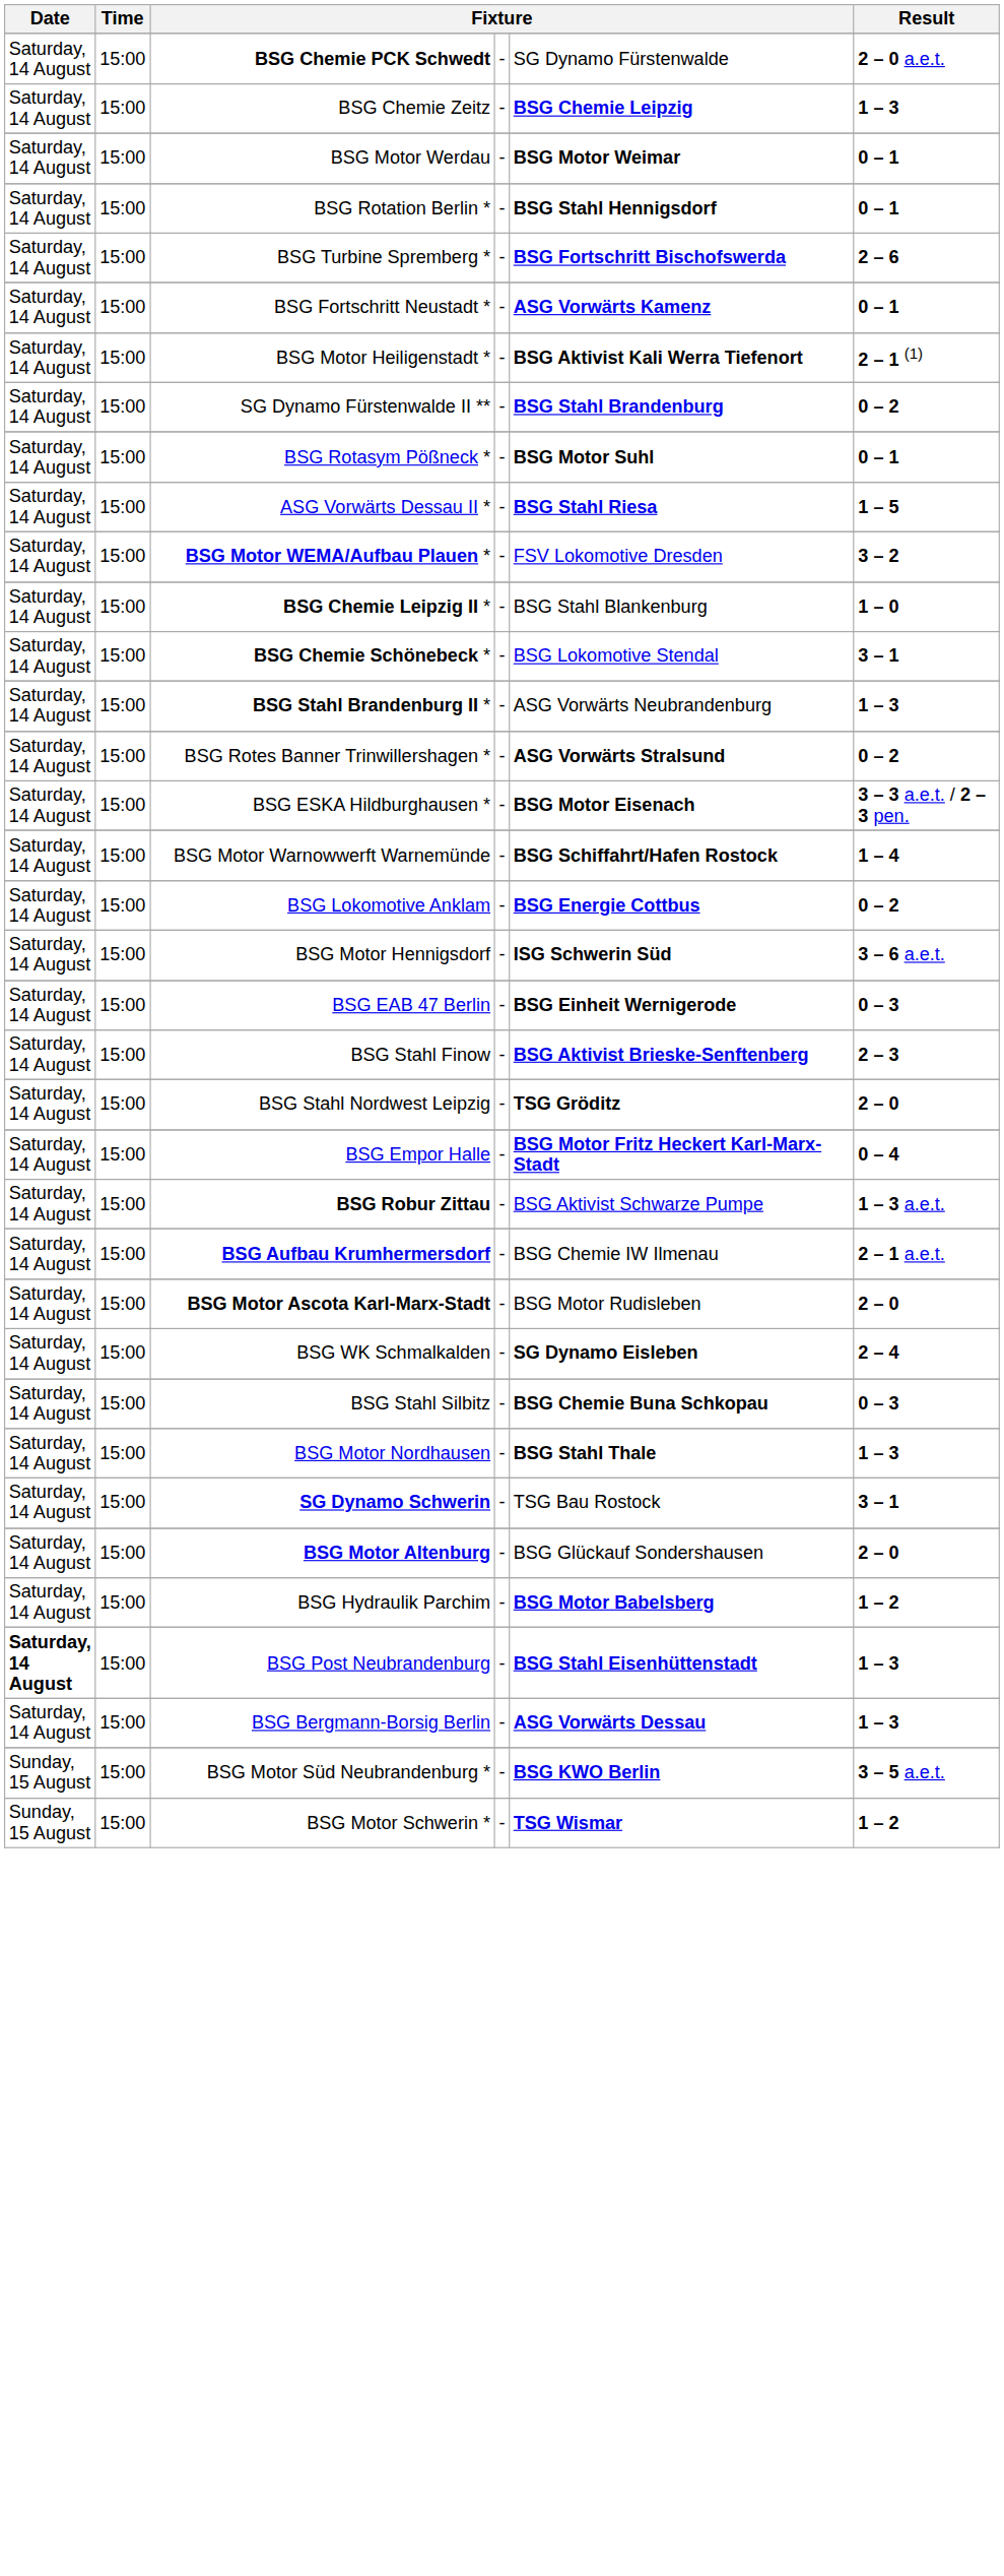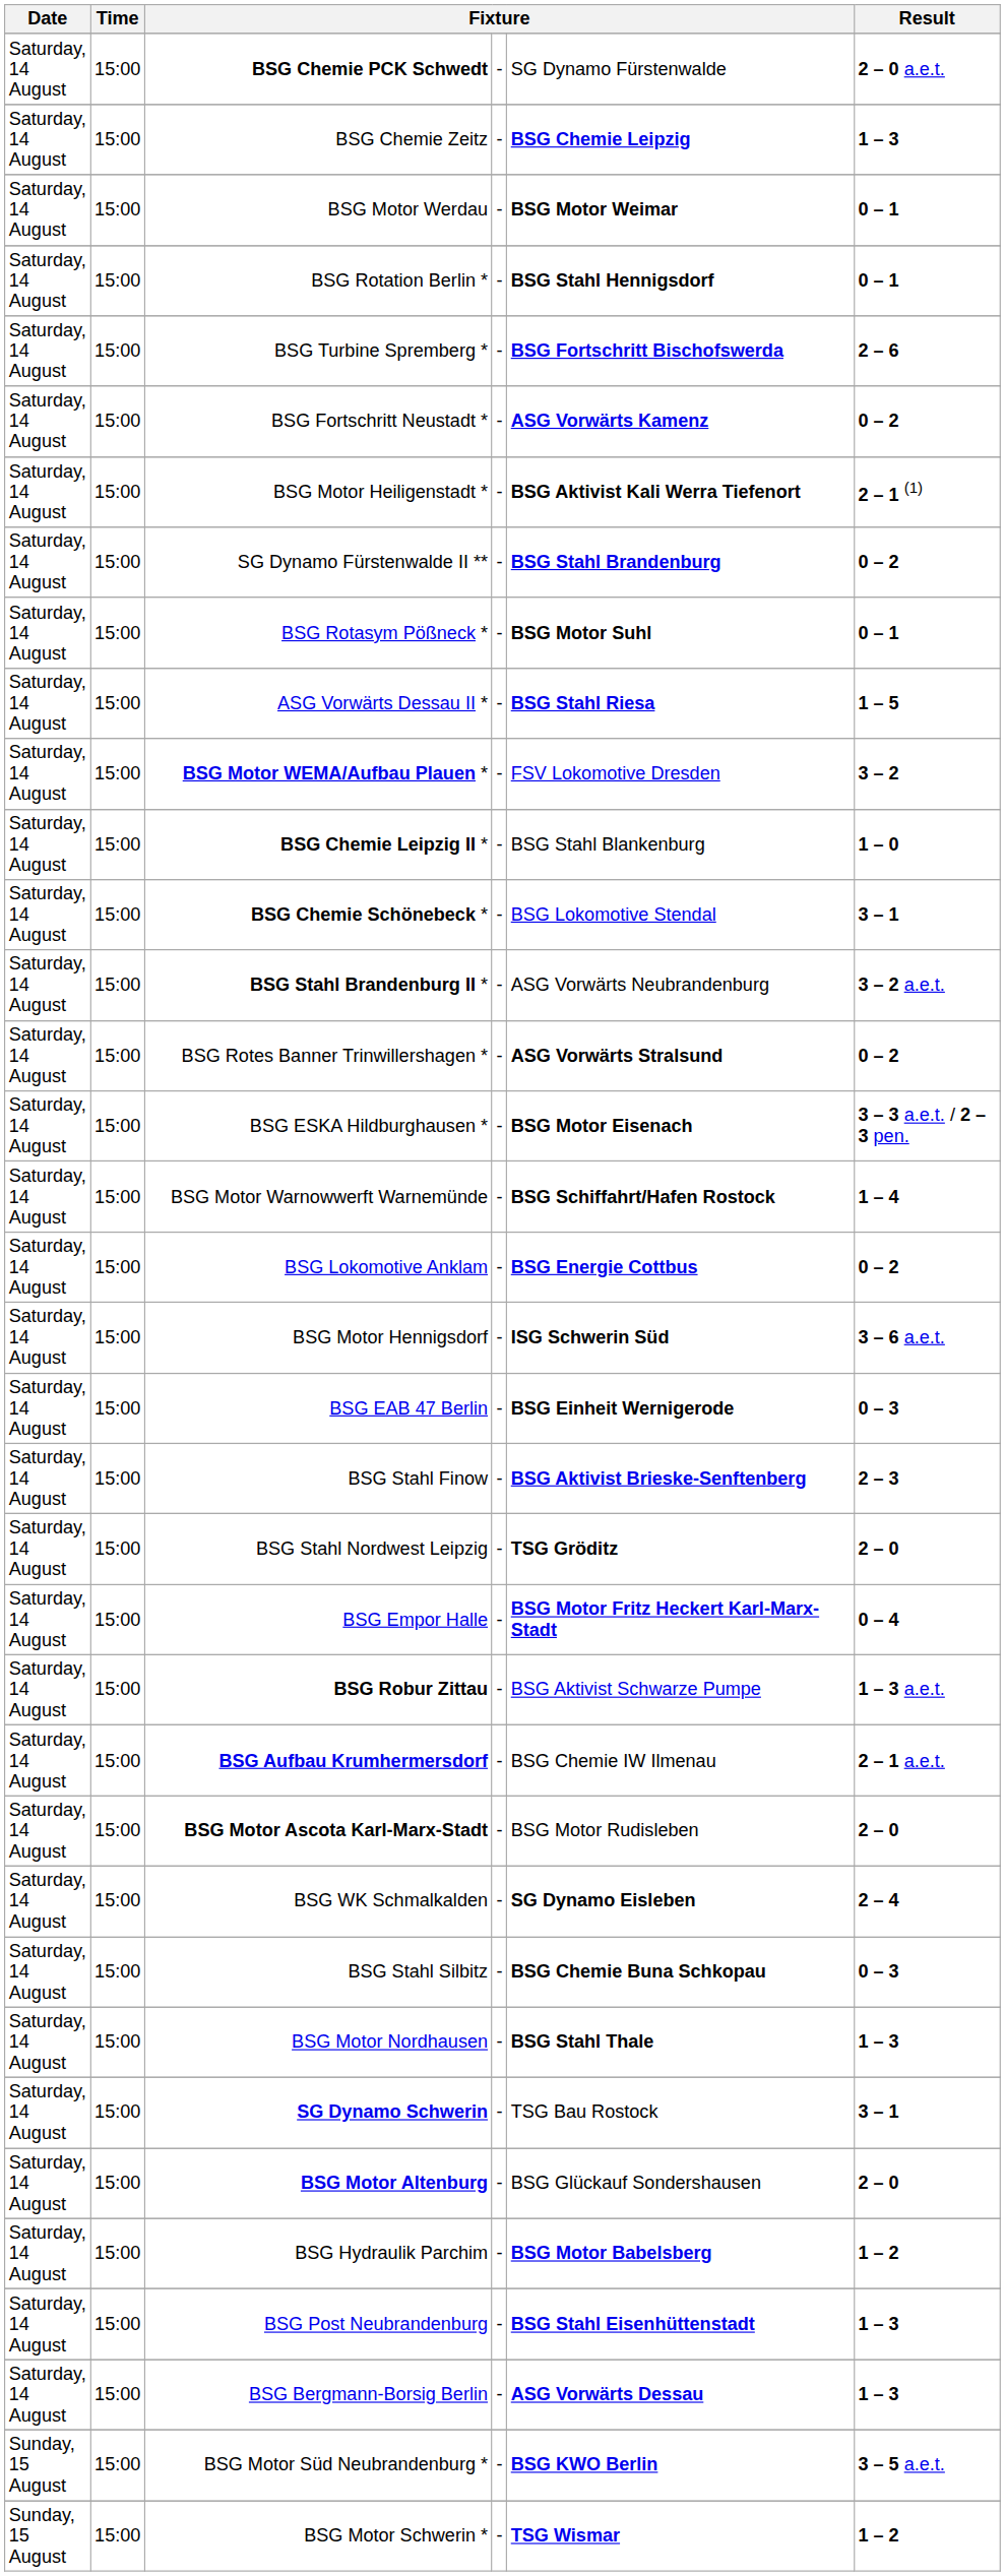 <table class="wikitable">
 <tr ---->
 <th style="width:65px;">Date</th>
 <th style="width:25px;">Time</th>
 <th colspan=3>Fixture</th>
 <th style="width:120px;">Result</th>
 </tr>
 <tr ---->
 </tr>
 <tr bgcolor="#FFFFFF">
 <td>Saturday, 14 August</td>
 <td>15:00</td>
 <td style="width:295px;" align="right"><strong>BSG Chemie PCK Schwedt</strong></td>
 <td>-</td>
 <td style="width:295px;">SG Dynamo Fürstenwalde</td>
 <td><strong>2 – 0</strong>  <a href='#'>a.e.t.</a></td>
 </tr>
 <tr ---->
 </tr>
 <tr bgcolor="#FFFFFF">
 <td>Saturday, 14 August</td>
 <td>15:00</td>
 <td align="right">BSG Chemie Zeitz</td>
 <td>-</td>
 <td><strong><a href='#'>BSG Chemie Leipzig</a></strong></td>
 <td><strong>1 – 3</strong></td>
 </tr>
 <tr ---->
 </tr>
 <tr bgcolor="#FFFFFF">
 <td>Saturday, 14 August</td>
 <td>15:00</td>
 <td align="right">BSG Motor Werdau</td>
 <td>-</td>
 <td><strong>BSG Motor Weimar</strong></td>
 <td><strong>0 – 1</strong></td>
 </tr>
 <tr ---->
 </tr>
 <tr bgcolor="#FFFFFF">
 <td>Saturday, 14 August</td>
 <td>15:00</td>
 <td align="right">BSG Rotation Berlin *</td>
 <td>-</td>
 <td><strong>BSG Stahl Hennigsdorf</strong></td>
 <td><strong>0 – 1</strong></td>
 </tr>
 <tr ---->
 </tr>
 <tr bgcolor="#FFFFFF">
 <td>Saturday, 14 August</td>
 <td>15:00</td>
 <td align="right">BSG Turbine Spremberg *</td>
 <td>-</td>
 <td><strong><a href='#'>BSG Fortschritt Bischofswerda</a></strong></td>
 <td><strong>2 – 6</strong></td>
 </tr>
 <tr ---->
 </tr>
 <tr bgcolor="#FFFFFF">
 <td>Saturday, 14 August</td>
 <td>15:00</td>
 <td align="right">BSG Fortschritt Neustadt *</td>
 <td>-</td>
 <td><strong><a href='#'>ASG Vorwärts Kamenz</a></strong></td>
-<td><strong>0 – 1</strong></td>
+<td><strong>0 – 2</strong></td>
 </tr>
 <tr ---->
 </tr>
 <tr bgcolor="#FFFFFF">
 <td>Saturday, 14 August</td>
 <td>15:00</td>
 <td align="right">BSG Motor Heiligenstadt *</td>
 <td>-</td>
 <td><strong>BSG Aktivist Kali Werra Tiefenort</strong></td>
 <td><strong>2 – 1</strong>  <sup>(1)</sup></td>
 </tr>
 <tr ---->
 </tr>
 <tr bgcolor="#FFFFFF">
 <td>Saturday, 14 August</td>
 <td>15:00</td>
 <td align="right">SG Dynamo Fürstenwalde II **</td>
 <td>-</td>
 <td><strong><a href='#'>BSG Stahl Brandenburg</a></strong></td>
 <td><strong>0 – 2</strong></td>
 </tr>
 <tr ---->
 </tr>
 <tr bgcolor="#FFFFFF">
 <td>Saturday, 14 August</td>
 <td>15:00</td>
 <td align="right"><a href='#'>BSG Rotasym Pößneck</a> *</td>
 <td>-</td>
 <td><strong>BSG Motor Suhl</strong></td>
 <td><strong>0 – 1</strong></td>
 </tr>
 <tr ---->
 </tr>
 <tr bgcolor="#FFFFFF">
 <td>Saturday, 14 August</td>
 <td>15:00</td>
 <td align="right"><a href='#'>ASG Vorwärts Dessau II</a> *</td>
 <td>-</td>
 <td><strong><a href='#'>BSG Stahl Riesa</a></strong></td>
 <td><strong>1 – 5</strong></td>
 </tr>
 <tr ---->
 </tr>
 <tr bgcolor="#FFFFFF">
 <td>Saturday, 14 August</td>
 <td>15:00</td>
 <td align="right"><strong><a href='#'>BSG Motor WEMA/Aufbau Plauen</a></strong> *</td>
 <td>-</td>
 <td><a href='#'>FSV Lokomotive Dresden</a></td>
 <td><strong>3 – 2</strong></td>
 </tr>
 <tr ---->
 </tr>
 <tr bgcolor="#FFFFFF">
 <td>Saturday, 14 August</td>
 <td>15:00</td>
 <td align="right"><strong>BSG Chemie Leipzig II</strong> *</td>
 <td>-</td>
 <td>BSG Stahl Blankenburg</td>
 <td><strong>1 – 0</strong></td>
 </tr>
 <tr ---->
 </tr>
 <tr bgcolor="#FFFFFF">
 <td>Saturday, 14 August</td>
 <td>15:00</td>
 <td align="right"><strong>BSG Chemie Schönebeck</strong> *</td>
 <td>-</td>
 <td><a href='#'>BSG Lokomotive Stendal</a></td>
 <td><strong>3 – 1</strong></td>
 </tr>
 <tr ---->
 </tr>
 <tr bgcolor="#FFFFFF">
 <td>Saturday, 14 August</td>
 <td>15:00</td>
 <td align="right"><strong>BSG Stahl Brandenburg II</strong> *</td>
 <td>-</td>
 <td>ASG Vorwärts Neubrandenburg</td>
-<td><strong>1 – 3</strong></td>
+<td><strong>3 – 2</strong>  <a href='#'>a.e.t.</a></td>
 </tr>
 <tr ---->
 </tr>
 <tr bgcolor="#FFFFFF">
 <td>Saturday, 14 August</td>
 <td>15:00</td>
 <td align="right">BSG Rotes Banner Trinwillershagen *</td>
 <td>-</td>
 <td><strong>ASG Vorwärts Stralsund</strong></td>
 <td><strong>0 – 2</strong></td>
 </tr>
 <tr ---->
 </tr>
 <tr bgcolor="#FFFFFF">
 <td>Saturday, 14 August</td>
 <td>15:00</td>
 <td align="right">BSG ESKA Hildburghausen *</td>
 <td>-</td>
 <td><strong>BSG Motor Eisenach</strong></td>
 <td><strong>3 – 3</strong>  <a href='#'>a.e.t.</a> / <strong>2 – 3</strong>  <a href='#'>pen.</a></td>
 </tr>
 <tr ---->
 </tr>
 <tr bgcolor="#FFFFFF">
 <td>Saturday, 14 August</td>
 <td>15:00</td>
 <td align="right">BSG Motor Warnowwerft Warnemünde</td>
 <td>-</td>
 <td><strong>BSG Schiffahrt/Hafen Rostock</strong></td>
 <td><strong>1 – 4</strong></td>
 </tr>
 <tr ---->
 </tr>
 <tr bgcolor="#FFFFFF">
 <td>Saturday, 14 August</td>
 <td>15:00</td>
 <td align="right"><a href='#'>BSG Lokomotive Anklam</a></td>
 <td>-</td>
 <td><strong><a href='#'>BSG Energie Cottbus</a></strong></td>
 <td><strong>0 – 2</strong></td>
 </tr>
 <tr ---->
 </tr>
 <tr bgcolor="#FFFFFF">
 <td>Saturday, 14 August</td>
 <td>15:00</td>
 <td align="right">BSG Motor Hennigsdorf</td>
 <td>-</td>
 <td><strong>ISG Schwerin Süd</strong></td>
 <td><strong>3 – 6</strong>  <a href='#'>a.e.t.</a></td>
 </tr>
 <tr ---->
 </tr>
 <tr bgcolor="#FFFFFF">
 <td>Saturday, 14 August</td>
 <td>15:00</td>
 <td align="right"><a href='#'>BSG EAB 47 Berlin</a></td>
 <td>-</td>
 <td><strong>BSG Einheit Wernigerode</strong></td>
 <td><strong>0 – 3</strong></td>
 </tr>
 <tr ---->
 </tr>
 <tr bgcolor="#FFFFFF">
 <td>Saturday, 14 August</td>
 <td>15:00</td>
 <td align="right">BSG Stahl Finow</td>
 <td>-</td>
 <td><strong><a href='#'>BSG Aktivist Brieske-Senftenberg</a></strong></td>
 <td><strong>2 – 3</strong></td>
 </tr>
 <tr ---->
 </tr>
 <tr bgcolor="#FFFFFF">
 <td>Saturday, 14 August</td>
 <td>15:00</td>
 <td align="right">BSG Stahl Nordwest Leipzig</td>
 <td>-</td>
 <td><strong>TSG Gröditz</strong></td>
 <td><strong>2 – 0</strong></td>
 </tr>
 <tr ---->
 </tr>
 <tr bgcolor="#FFFFFF">
 <td>Saturday, 14 August</td>
 <td>15:00</td>
 <td align="right"><a href='#'>BSG Empor Halle</a></td>
 <td>-</td>
 <td><strong><a href='#'>BSG Motor Fritz Heckert Karl-Marx-Stadt</a></strong></td>
 <td><strong>0 – 4</strong></td>
 </tr>
 <tr ---->
 </tr>
 <tr bgcolor="#FFFFFF">
 <td>Saturday, 14 August</td>
 <td>15:00</td>
 <td align="right"><strong>BSG Robur Zittau</strong></td>
 <td>-</td>
 <td><a href='#'>BSG Aktivist Schwarze Pumpe</a></td>
 <td><strong>1 – 3</strong>  <a href='#'>a.e.t.</a></td>
 </tr>
 <tr ---->
 </tr>
 <tr bgcolor="#FFFFFF">
 <td>Saturday, 14 August</td>
 <td>15:00</td>
 <td align="right"><strong><a href='#'>BSG Aufbau Krumhermersdorf</a></strong></td>
 <td>-</td>
 <td>BSG Chemie IW Ilmenau</td>
 <td><strong>2 – 1</strong>  <a href='#'>a.e.t.</a></td>
 </tr>
 <tr ---->
 </tr>
 <tr bgcolor="#FFFFFF">
 <td>Saturday, 14 August</td>
 <td>15:00</td>
 <td align="right"><strong>BSG Motor Ascota Karl-Marx-Stadt</strong></td>
 <td>-</td>
 <td>BSG Motor Rudisleben</td>
 <td><strong>2 – 0</strong></td>
 </tr>
 <tr ---->
 </tr>
 <tr bgcolor="#FFFFFF">
 <td>Saturday, 14 August</td>
 <td>15:00</td>
 <td align="right">BSG WK Schmalkalden</td>
 <td>-</td>
 <td><strong>SG Dynamo Eisleben</strong></td>
 <td><strong>2 – 4</strong></td>
 </tr>
 <tr ---->
 </tr>
 <tr bgcolor="#FFFFFF">
 <td>Saturday, 14 August</td>
 <td>15:00</td>
 <td align="right">BSG Stahl Silbitz</td>
 <td>-</td>
 <td><strong>BSG Chemie Buna Schkopau</strong></td>
 <td><strong>0 – 3</strong></td>
 </tr>
 <tr ---->
 </tr>
 <tr bgcolor="#FFFFFF">
 <td>Saturday, 14 August</td>
 <td>15:00</td>
 <td align="right"><a href='#'>BSG Motor Nordhausen</a></td>
 <td>-</td>
 <td><strong>BSG Stahl Thale</strong></td>
 <td><strong>1 – 3</strong></td>
 </tr>
 <tr ---->
 </tr>
 <tr bgcolor="#FFFFFF">
 <td>Saturday, 14 August</td>
 <td>15:00</td>
 <td align="right"><strong><a href='#'>SG Dynamo Schwerin</a></strong></td>
 <td>-</td>
 <td>TSG Bau Rostock</td>
 <td><strong>3 – 1</strong></td>
 </tr>
 <tr ---->
 </tr>
 <tr bgcolor="#FFFFFF">
 <td>Saturday, 14 August</td>
 <td>15:00</td>
 <td align="right"><strong><a href='#'>BSG Motor Altenburg</a></strong></td>
 <td>-</td>
 <td>BSG Glückauf Sondershausen</td>
 <td><strong>2 – 0</strong></td>
 </tr>
 <tr ---->
 </tr>
 <tr bgcolor="#FFFFFF">
 <td>Saturday, 14 August</td>
 <td>15:00</td>
 <td align="right">BSG Hydraulik Parchim</td>
 <td>-</td>
 <td><strong><a href='#'>BSG Motor Babelsberg</a></strong></td>
 <td><strong>1 – 2</strong></td>
 </tr>
 <tr ---->
 </tr>
 <tr bgcolor="#FFFFFF">
-<td><strong>Saturday, 14 August</strong></td>
+<td>Saturday, 14 August</td>
 <td>15:00</td>
 <td align="right"><a href='#'>BSG Post Neubrandenburg</a></td>
 <td>-</td>
 <td><strong><a href='#'>BSG Stahl Eisenhüttenstadt</a></strong></td>
 <td><strong>1 – 3</strong></td>
 </tr>
 <tr ---->
 </tr>
 <tr bgcolor="#FFFFFF">
 <td>Saturday, 14 August</td>
 <td>15:00</td>
 <td align="right"><a href='#'>BSG Bergmann-Borsig Berlin</a></td>
 <td>-</td>
 <td><strong><a href='#'>ASG Vorwärts Dessau</a></strong></td>
 <td><strong>1 – 3</strong></td>
 </tr>
 <tr ---->
 </tr>
 <tr bgcolor="#FFFFFF">
 <td>Sunday, 15 August</td>
 <td>15:00</td>
 <td align="right">BSG Motor Süd Neubrandenburg *</td>
 <td>-</td>
 <td><strong><a href='#'>BSG KWO Berlin</a></strong></td>
 <td><strong>3 – 5</strong>  <a href='#'>a.e.t.</a></td>
 </tr>
 <tr ---->
 </tr>
 <tr bgcolor="#FFFFFF">
 <td>Sunday, 15 August</td>
 <td>15:00</td>
 <td align="right">BSG Motor Schwerin *</td>
 <td>-</td>
 <td><strong><a href='#'>TSG Wismar</a></strong></td>
 <td><strong>1 – 2</strong></td>
 </tr>
 </table>
